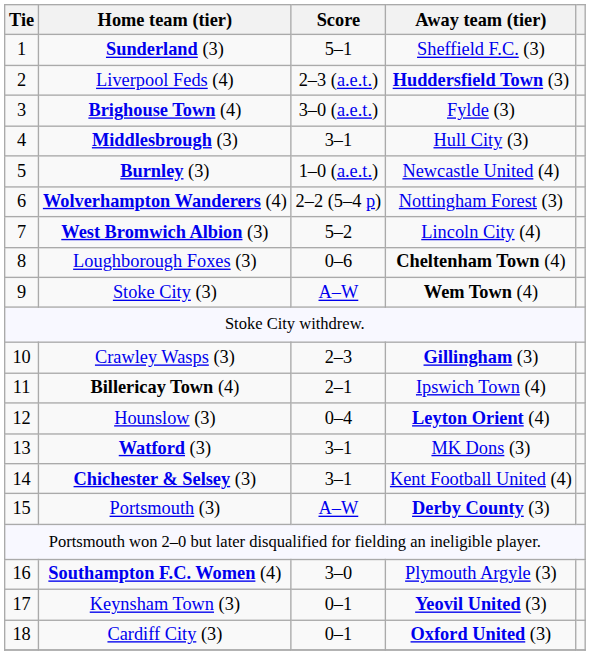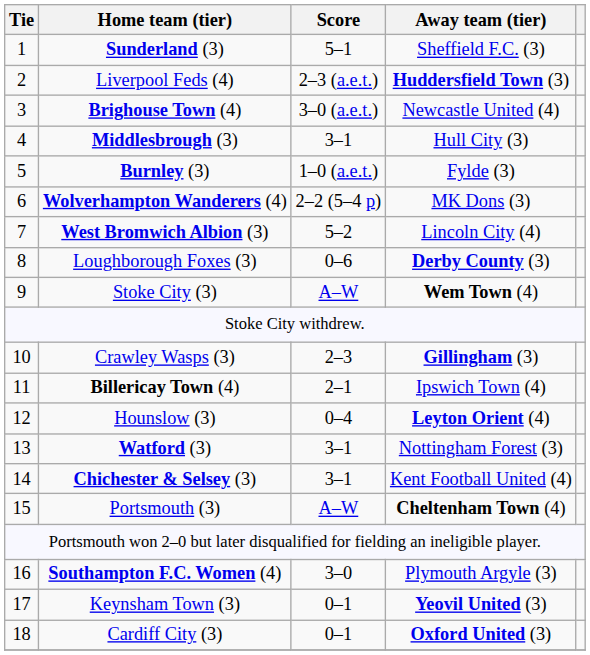 <table class="wikitable" style="text-align:center; font-size:85%">
 <tr>
 <th>Tie</th>
 <th>Home team (tier)</th>
 <th>Score</th>
 <th>Away team (tier)</th>
 <th></th>
 </tr>
 <tr>
 <td>1</td>
 <td><strong><a href='#'>Sunderland</a></strong> (3)</td>
 <td>5–1</td>
 <td><a href='#'>Sheffield F.C.</a> (3)</td>
 <td></td>
 </tr>
 <tr>
 <td>2</td>
 <td><a href='#'>Liverpool Feds</a> (4)</td>
 <td>2–3 (<a href='#'>a.e.t.</a>)</td>
 <td><strong><a href='#'>Huddersfield Town</a></strong> (3)</td>
 <td></td>
 </tr>
 <tr>
 <td>3</td>
 <td><strong><a href='#'>Brighouse Town</a></strong> (4)</td>
 <td>3–0 (<a href='#'>a.e.t.</a>)</td>
-<td><a href='#'>Fylde</a> (3)</td>
+<td><a href='#'>Newcastle United</a> (4)</td>
 <td></td>
 </tr>
 <tr>
 <td>4</td>
 <td><strong><a href='#'>Middlesbrough</a></strong> (3)</td>
 <td>3–1</td>
 <td><a href='#'>Hull City</a> (3)</td>
 <td></td>
 </tr>
 <tr>
 <td>5</td>
 <td><strong><a href='#'>Burnley</a></strong> (3)</td>
 <td>1–0 (<a href='#'>a.e.t.</a>)</td>
-<td><a href='#'>Newcastle United</a> (4)</td>
+<td><a href='#'>Fylde</a> (3)</td>
 <td></td>
 </tr>
 <tr>
 <td>6</td>
 <td><strong><a href='#'>Wolverhampton Wanderers</a></strong> (4)</td>
 <td>2–2 (5–4 <a href='#'>p</a>)</td>
-<td><a href='#'>Nottingham Forest</a> (3)</td>
+<td><a href='#'>MK Dons</a> (3)</td>
 <td></td>
 </tr>
 <tr>
 <td>7</td>
 <td><strong><a href='#'>West Bromwich Albion</a></strong> (3)</td>
 <td>5–2</td>
 <td><a href='#'>Lincoln City</a> (4)</td>
 <td></td>
 </tr>
 <tr>
 <td>8</td>
 <td><a href='#'>Loughborough Foxes</a> (3)</td>
 <td>0–6</td>
-<td><strong>Cheltenham Town</strong> (4)</td>
+<td><strong><a href='#'>Derby County</a></strong> (3)</td>
 <td></td>
 </tr>
 <tr>
 <td>9</td>
 <td><a href='#'>Stoke City</a> (3)</td>
 <td><a href='#'>A–W</a></td>
 <td><strong>Wem Town</strong> (4)</td>
 <td></td>
 </tr>
 <tr>
 <td colspan="5" style="background:GhostWhite; height:20px; text-align:center; font-size:90%">Stoke City withdrew.</td>
 </tr>
 <tr>
 <td>10</td>
 <td><a href='#'>Crawley Wasps</a> (3)</td>
 <td>2–3</td>
 <td><strong><a href='#'>Gillingham</a></strong> (3)</td>
 <td></td>
 </tr>
 <tr>
 <td>11</td>
 <td><strong>Billericay Town</strong> (4)</td>
 <td>2–1</td>
 <td><a href='#'>Ipswich Town</a> (4)</td>
 <td></td>
 </tr>
 <tr>
 <td>12</td>
 <td><a href='#'>Hounslow</a> (3)</td>
 <td>0–4</td>
 <td><strong><a href='#'>Leyton Orient</a></strong> (4)</td>
 <td></td>
 </tr>
 <tr>
 <td>13</td>
 <td><strong><a href='#'>Watford</a></strong> (3)</td>
 <td>3–1</td>
-<td><a href='#'>MK Dons</a> (3)</td>
+<td><a href='#'>Nottingham Forest</a> (3)</td>
 <td></td>
 </tr>
 <tr>
 <td>14</td>
 <td><strong><a href='#'>Chichester & Selsey</a></strong> (3)</td>
 <td>3–1</td>
 <td><a href='#'>Kent Football United</a> (4)</td>
 <td></td>
 </tr>
 <tr>
 <td>15</td>
 <td><a href='#'>Portsmouth</a> (3)</td>
 <td><a href='#'>A–W</a></td>
-<td><strong><a href='#'>Derby County</a></strong> (3)</td>
+<td><strong>Cheltenham Town</strong> (4)</td>
 <td></td>
 </tr>
 <tr>
 <td colspan="5" style="background:GhostWhite; height:20px; text-align:center; font-size:90%">Portsmouth won 2–0 but later disqualified for fielding an ineligible player.</td>
 </tr>
 <tr>
 <td>16</td>
 <td><strong><a href='#'>Southampton F.C. Women</a></strong> (4)</td>
 <td>3–0</td>
 <td><a href='#'>Plymouth Argyle</a> (3)</td>
 <td></td>
 </tr>
 <tr>
 <td>17</td>
 <td><a href='#'>Keynsham Town</a> (3)</td>
 <td>0–1</td>
 <td><strong><a href='#'>Yeovil United</a></strong> (3)</td>
 <td></td>
 </tr>
 <tr>
 <td>18</td>
 <td><a href='#'>Cardiff City</a> (3)</td>
 <td>0–1</td>
 <td><strong><a href='#'>Oxford United</a></strong> (3)</td>
 <td></td>
 </tr>
 <tr>
 </tr>
 </table>
